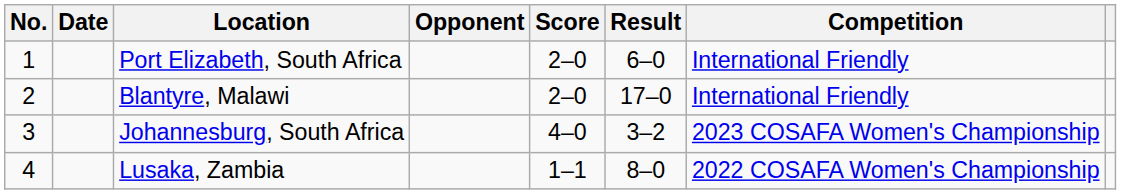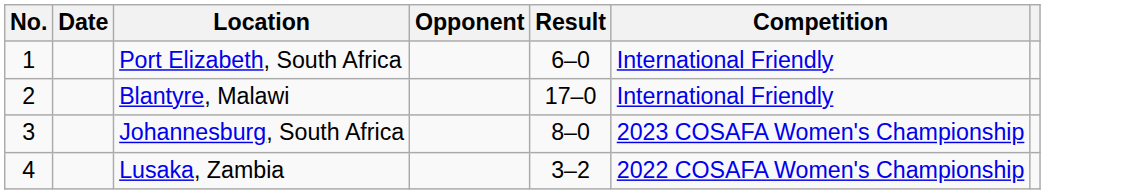 <table class="wikitable sortable">
 <tr>
 <th scope="col">No.</th>
 <th scope="col">Date</th>
 <th scope="col">Location</th>
 <th scope="col">Opponent</th>
-<th scope="col">Score</th>
 <th scope="col">Result</th>
 <th scope="col">Competition</th>
 <th scope="col" class="unsortable"></th>
 </tr>
 <tr>
 <td style="text-align:center">1</td>
 <td></td>
 <td><a href='#'>Port Elizabeth</a>, South Africa</td>
 <td></td>
-<td style="text-align:center">2–0</td>
 <td style="text-align:center">6–0</td>
 <td><a href='#'>International Friendly</a></td>
 <td></td>
 </tr>
 <tr>
 <td style="text-align:center">2</td>
 <td></td>
 <td><a href='#'>Blantyre</a>, Malawi</td>
 <td></td>
-<td style="text-align:center">2–0</td>
 <td style="text-align:center">17–0</td>
 <td><a href='#'>International Friendly</a></td>
 <td></td>
 </tr>
 <tr>
 <td style="text-align:center">3</td>
 <td></td>
 <td><a href='#'>Johannesburg</a>, South Africa</td>
 <td></td>
-<td style="text-align:center">4–0</td>
-<td style="text-align:center">3–2</td>
+<td style="text-align:center">8–0</td>
 <td><a href='#'>2023 COSAFA Women's Championship</a></td>
 <td></td>
 </tr>
 <tr>
 <td style="text-align:center">4</td>
 <td></td>
 <td><a href='#'>Lusaka</a>, Zambia</td>
 <td></td>
-<td style="text-align:center">1–1</td>
-<td style="text-align:center">8–0</td>
+<td style="text-align:center">3–2</td>
 <td><a href='#'>2022 COSAFA Women's Championship</a></td>
 <td></td>
 </tr>
 </table>
